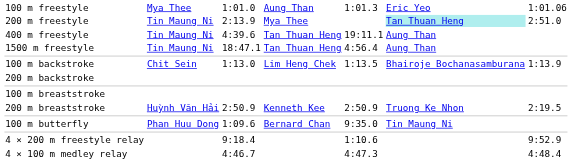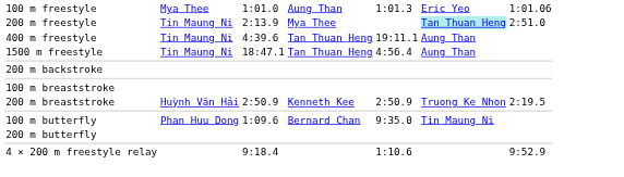 <table>
 <tr>
 <td>100 m freestyle</td>
 <td> <a href='#'>Mya Thee</a></td>
 <td>1:01.0</td>
 <td> <a href='#'>Aung Than</a></td>
 <td>1:01.3</td>
 <td> <a href='#'>Eric Yeo</a></td>
 <td>1:01.06</td>
 </tr>
 <tr>
 <td>200 m freestyle</td>
 <td> <a href='#'>Tin Maung Ni</a></td>
 <td>2:13.9</td>
 <td> <a href='#'>Mya Thee</a></td>
 <td></td>
 <td style="background: paleturquoise;"> <a href='#'>Tan Thuan Heng</a></td>
 <td>2:51.0</td>
 </tr>
 <tr>
 <td>400 m freestyle</td>
 <td> <a href='#'>Tin Maung Ni</a></td>
 <td>4:39.6</td>
 <td> <a href='#'>Tan Thuan Heng</a></td>
 <td>19:11.1</td>
 <td> <a href='#'>Aung Than</a></td>
 <td></td>
 </tr>
 <tr>
 <td>1500 m freestyle</td>
 <td> <a href='#'>Tin Maung Ni</a></td>
 <td>18:47.1</td>
 <td> <a href='#'>Tan Thuan Heng</a></td>
 <td>4:56.4</td>
 <td> <a href='#'>Aung Than</a></td>
 <td></td>
 </tr>
 <tr bgcolor=#DDDDDD>
 <td colspan=7></td>
-</tr>
-<tr>
-<td>100 m backstroke</td>
-<td> <a href='#'>Chit Sein</a></td>
-<td>1:13.0</td>
-<td> <a href='#'>Lim Heng Chek</a></td>
-<td>1:13.5</td>
-<td> <a href='#'>Bhairoje Bochanasamburana</a></td>
-<td>1:13.9</td>
 </tr>
 <tr>
 <td>200 m backstroke</td>
 <td></td>
 <td></td>
 <td></td>
 <td></td>
 <td></td>
 <td></td>
 </tr>
 <tr bgcolor=#DDDDDD>
 <td colspan=7></td>
 </tr>
 <tr>
 <td>100 m breaststroke</td>
 <td></td>
 <td></td>
 <td></td>
 <td></td>
 <td></td>
 <td></td>
 </tr>
 <tr>
 <td>200 m breaststroke</td>
 <td> <a href='#'>Huỳnh Văn Hải</a></td>
 <td>2:50.9</td>
 <td> <a href='#'>Kenneth Kee</a></td>
 <td>2:50.9</td>
 <td> <a href='#'>Truong Ke Nhon</a></td>
 <td>2:19.5</td>
 </tr>
 <tr bgcolor=#DDDDDD>
 <td colspan=7></td>
 </tr>
 <tr>
 <td>100 m butterfly</td>
 <td> <a href='#'>Phan Huu Dong</a></td>
 <td>1:09.6</td>
 <td> <a href='#'>Bernard Chan</a></td>
 <td>9:35.0</td>
 <td> <a href='#'>Tin Maung Ni</a></td>
 <td></td>
 </tr>
+<tr>
+<td>200 m butterfly</td>
+<td></td>
+<td></td>
+<td></td>
+<td></td>
+<td></td>
+<td></td>
+</tr>
 <tr bgcolor=#DDDDDD>
 <td colspan=7></td>
 </tr>
 <tr>
 <td>4 × 200 m freestyle relay</td>
 <td></td>
 <td>9:18.4</td>
 <td></td>
 <td>1:10.6</td>
 <td></td>
 <td>9:52.9</td>
 </tr>
-<tr>
-<td>4 × 100 m medley relay</td>
-<td></td>
-<td>4:46.7</td>
-<td></td>
-<td>4:47.3</td>
-<td></td>
-<td>4:48.4</td>
-</tr>
 </table>
